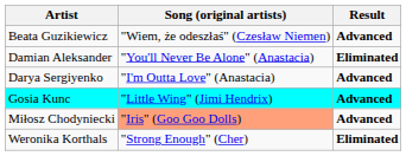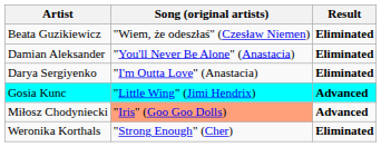 <table class=wikitable>
 <tr>
 <th>Artist</th>
 <th>Song (original artists)</th>
 <th>Result</th>
 </tr>
 <tr>
 <td>Beata Guzikiewicz</td>
 <td>"Wiem, że odeszłaś" (<a href='#'>Czesław Niemen</a>)</td>
-<td><strong>Advanced</strong></td>
+<td><strong>Eliminated</strong></td>
 </tr>
 <tr>
 <td>Damian Aleksander</td>
 <td>"<a href='#'>You'll Never Be Alone</a>" (<a href='#'>Anastacia</a>)</td>
 <td><strong>Eliminated</strong></td>
 </tr>
 <tr>
 <td>Darya Sergiyenko</td>
 <td>"<a href='#'>I'm Outta Love</a>" (Anastacia)</td>
-<td><strong>Advanced</strong></td>
+<td><strong>Eliminated</strong></td>
 </tr>
 <tr style="background:cyan;">
 <td>Gosia Kunc</td>
 <td>"<a href='#'>Little Wing</a>" (<a href='#'>Jimi Hendrix</a>)</td>
 <td><strong>Advanced</strong></td>
 </tr>
 <tr>
 <td>Miłosz Chodyniecki</td>
 <td style="background: lightsalmon;">"<a href='#'>Iris</a>" (<a href='#'>Goo Goo Dolls</a>)</td>
 <td><strong>Advanced</strong></td>
 </tr>
 <tr>
 <td>Weronika Korthals</td>
 <td>"<a href='#'>Strong Enough</a>" (<a href='#'>Cher</a>)</td>
 <td><strong>Eliminated</strong></td>
 </tr>
 </table>
